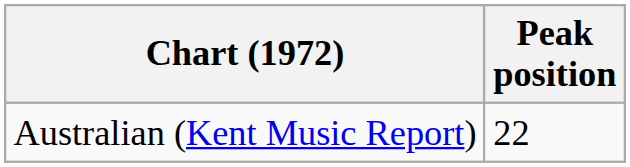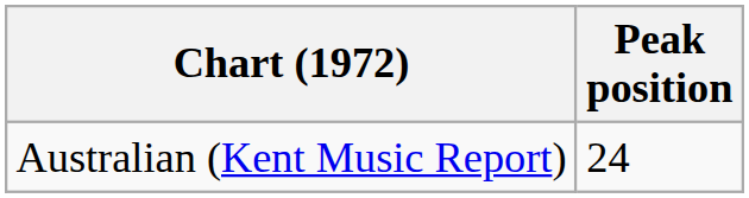 <table class="wikitable sortable plainrowheaders">
 <tr>
 <th scope="col">Chart (1972)</th>
 <th scope="col">Peak<br>position</th>
 </tr>
 <tr>
 <td>Australian (<a href='#'>Kent Music Report</a>)</td>
-<td>22</td>
+<td>24</td>
 </tr>
 </table>
